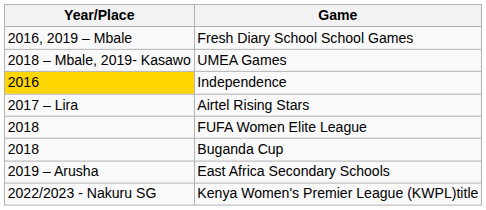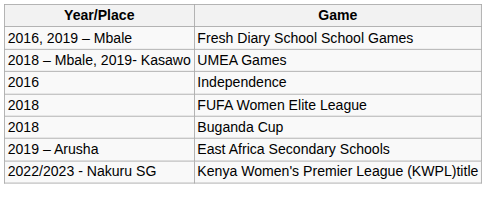 <table class="wikitable">
 <tr>
 <th>Year/Place</th>
 <th>Game</th>
 </tr>
 <tr>
 <td>2016, 2019 – Mbale</td>
 <td>Fresh Diary School School Games</td>
 </tr>
 <tr>
 <td>2018 – Mbale, 2019- Kasawo</td>
 <td>UMEA Games</td>
 </tr>
 <tr>
-<td style="background: gold;">2016</td>
+<td>2016</td>
 <td>Independence</td>
-</tr>
-<tr>
-<td>2017 – Lira</td>
-<td>Airtel Rising Stars</td>
 </tr>
 <tr>
 <td>2018</td>
 <td>FUFA Women Elite League</td>
 </tr>
 <tr>
 <td>2018</td>
 <td>Buganda Cup</td>
 </tr>
 <tr>
 <td>2019 – Arusha</td>
 <td>East Africa Secondary Schools</td>
 </tr>
 <tr>
 <td>2022/2023 - Nakuru SG</td>
 <td>Kenya Women's Premier League (KWPL)title</td>
 </tr>
 </table>
